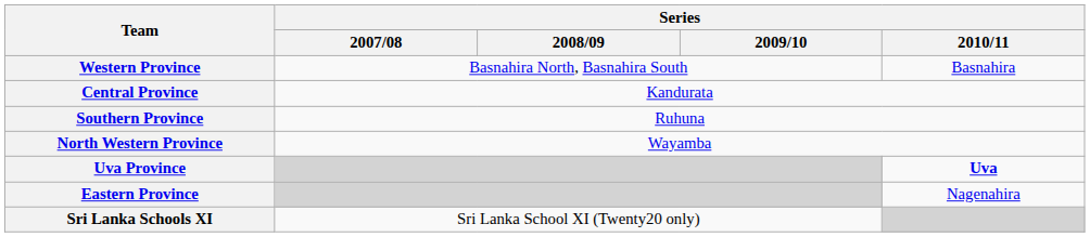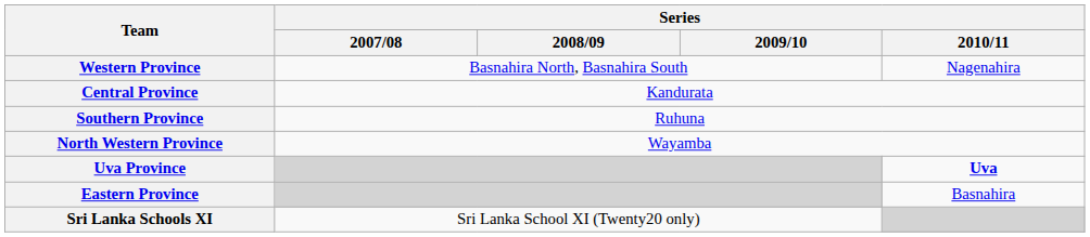 <table class="wikitable" style="text-align:center">
 <tr>
 <th rowspan="2" width="16%">Team</th>
 <th colspan="4" align="center">Series</th>
 </tr>
 <tr>
 <th align="center" width="12%">2007/08</th>
 <th align="center" width="12%">2008/09</th>
 <th align="center" width="12%">2009/10</th>
 <th align="center" width="12%">2010/11</th>
 </tr>
 <tr>
 <th><a href='#'>Western Province</a></th>
 <td colspan="3"><a href='#'>Basnahira North</a>, <a href='#'>Basnahira South</a></td>
-<td colspan="1"><a href='#'>Basnahira</a></td>
+<td colspan="1"><a href='#'>Nagenahira</a></td>
 </tr>
 <tr>
 <th><a href='#'>Central Province</a></th>
 <td colspan="4"><a href='#'>Kandurata</a></td>
 </tr>
 <tr>
 <th><a href='#'>Southern Province</a></th>
 <td colspan="4"><a href='#'>Ruhuna</a></td>
 </tr>
 <tr>
 <th><a href='#'>North Western Province</a></th>
 <td colspan="4"><a href='#'>Wayamba</a></td>
 </tr>
 <tr>
 <th><a href='#'>Uva Province</a></th>
 <td colspan="3" style="background-color:lightgrey;"> </td>
 <td colspan="1"><strong><a href='#'>Uva</a></strong></td>
 </tr>
 <tr>
 <th><a href='#'>Eastern Province</a></th>
 <td colspan="3" style="background-color:lightgrey;"> </td>
-<td colspan="1"><a href='#'>Nagenahira</a></td>
+<td colspan="1"><a href='#'>Basnahira</a></td>
 </tr>
 <tr>
 <th>Sri Lanka Schools XI</th>
 <td colspan="3">Sri Lanka School XI (Twenty20 only)</td>
 <td colspan="1" style="background-color:lightgrey;"> </td>
 </tr>
 </table>
